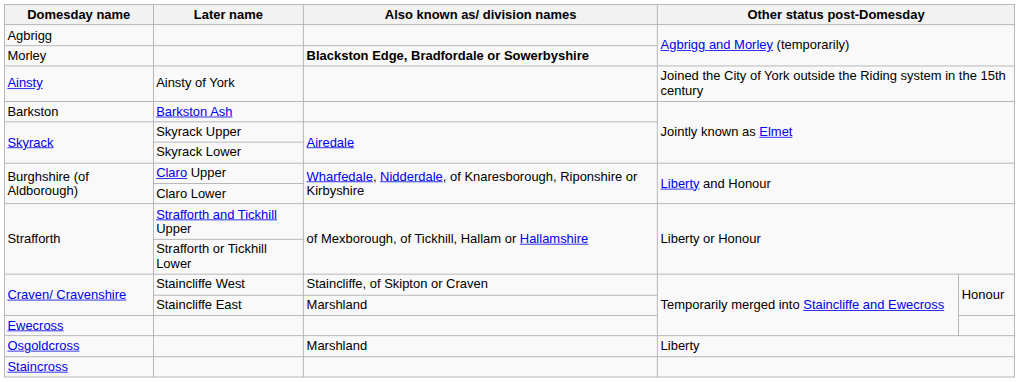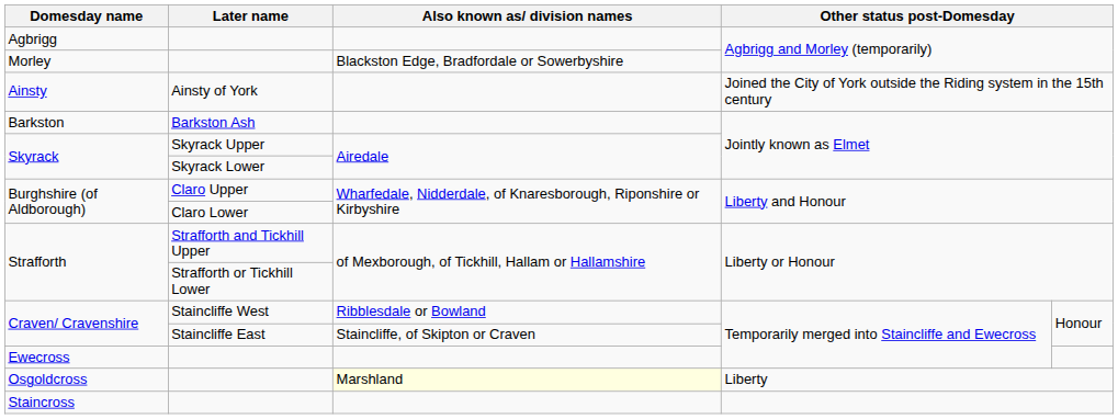 <table class="wikitable sortable">
 <tr>
 <th>Domesday name</th>
 <th>Later name</th>
 <th>Also known as/ division names</th>
 <th colspan=2>Other status post-Domesday</th>
 </tr>
 <tr>
 <td>Agbrigg</td>
 <td></td>
 <td></td>
 <td colspan="2" rowspan="2"><a href='#'>Agbrigg and Morley</a> (temporarily)</td>
 </tr>
 <tr>
 <td>Morley</td>
 <td></td>
-<td><strong>Blackston Edge, Bradfordale or Sowerbyshire</strong></td>
+<td>Blackston Edge, Bradfordale or Sowerbyshire</td>
 </tr>
 <tr>
 <td><a href='#'>Ainsty</a></td>
 <td>Ainsty of York</td>
 <td></td>
 <td colspan=2>Joined the City of York outside the Riding system in the 15th century</td>
 </tr>
 <tr>
 <td>Barkston</td>
 <td><a href='#'>Barkston Ash</a></td>
 <td></td>
 <td colspan="2" rowspan="3">Jointly known as <a href='#'>Elmet</a></td>
 </tr>
 <tr>
 <td Rowspan=2><a href='#'>Skyrack</a></td>
 <td>Skyrack Upper</td>
 <td Rowspan=2><a href='#'>Airedale</a></td>
 </tr>
 <tr>
 <td>Skyrack Lower</td>
 </tr>
 <tr>
 <td rowspan=2>Burghshire (of Aldborough)</td>
 <td><a href='#'>Claro</a> Upper</td>
 <td rowspan=2><a href='#'>Wharfedale</a>, <a href='#'>Nidderdale</a>, of Knaresborough, Riponshire or Kirbyshire</td>
 <td colspan="2" rowspan="2"><a href='#'>Liberty</a> and Honour</td>
 </tr>
 <tr>
 <td>Claro Lower</td>
 </tr>
 <tr>
 <td rowspan="2">Strafforth</td>
 <td><a href='#'>Strafforth and Tickhill</a> Upper</td>
 <td rowspan="2">of Mexborough, of Tickhill, Hallam or <a href='#'>Hallamshire</a></td>
 <td colspan="2" rowspan="2">Liberty or Honour</td>
 </tr>
 <tr>
 <td>Strafforth or Tickhill Lower</td>
 </tr>
 <tr>
 <td rowspan=2><a href='#'>Craven/ Cravenshire</a></td>
 <td>Staincliffe West</td>
-<td>Staincliffe, of Skipton or Craven</td>
+<td><a href='#'>Ribblesdale</a> or <a href='#'>Bowland</a></td>
 <td rowspan=3>Temporarily merged into <a href='#'>Staincliffe and Ewecross</a></td>
 <td rowspan="2">Honour</td>
 </tr>
 <tr>
 <td>Staincliffe East</td>
-<td>Marshland</td>
+<td>Staincliffe, of Skipton or Craven</td>
 </tr>
 <tr>
 <td><a href='#'>Ewecross</a></td>
 <td></td>
 <td></td>
 <td></td>
 </tr>
 <tr>
 <td><a href='#'>Osgoldcross</a></td>
 <td></td>
-<td>Marshland</td>
+<td style="background: lightyellow;">Marshland</td>
 <td colspan=2>Liberty</td>
 </tr>
 <tr>
 <td><a href='#'>Staincross</a></td>
 <td></td>
 <td></td>
 <td colspan=2></td>
 </tr>
 </table>
